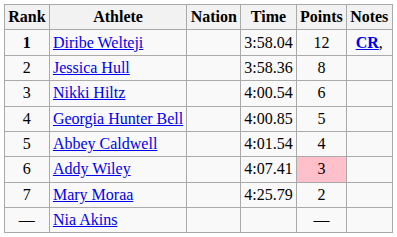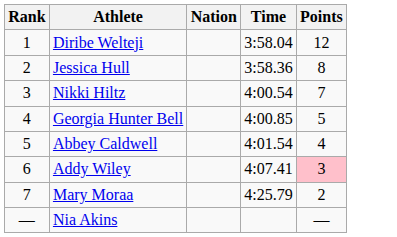 <table class="wikitable mw-datatable sortable" style="text-align:center;">
 <tr>
 <th scope="col" style="width: 10px;">Rank</th>
 <th scope="col">Athlete</th>
 <th scope="col">Nation</th>
 <th scope="col">Time</th>
 <th scope="col">Points</th>
-<th scope="col">Notes</th>
 </tr>
 <tr>
-<td><strong>1</strong></td>
+<td>1</td>
 <td align="left"><a href='#'>Diribe Welteji</a> </td>
 <td align="left"></td>
 <td>3:58.04</td>
 <td>12</td>
-<td><strong><a href='#'>CR</a></strong>, </td>
 </tr>
 <tr>
 <td>2</td>
 <td align="left"><a href='#'>Jessica Hull</a> </td>
 <td align="left"></td>
 <td>3:58.36</td>
 <td>8</td>
-<td></td>
 </tr>
 <tr>
 <td>3</td>
 <td align="left"><a href='#'>Nikki Hiltz</a> </td>
 <td align="left"></td>
 <td>4:00.54</td>
-<td>6</td>
-<td></td>
+<td>7</td>
 </tr>
 <tr>
 <td>4</td>
 <td align="left"><a href='#'>Georgia Hunter Bell</a> </td>
 <td align="left"></td>
 <td>4:00.85</td>
 <td>5</td>
-<td></td>
 </tr>
 <tr>
 <td>5</td>
 <td align="left"><a href='#'>Abbey Caldwell</a> </td>
 <td align="left"></td>
 <td>4:01.54</td>
 <td>4</td>
-<td></td>
 </tr>
 <tr>
 <td>6</td>
 <td align="left"><a href='#'>Addy Wiley</a> </td>
 <td align="left"></td>
 <td>4:07.41</td>
 <td style="background: pink;">3</td>
-<td></td>
 </tr>
 <tr>
 <td>7</td>
 <td align="left"><a href='#'>Mary Moraa</a> </td>
 <td align="left"></td>
 <td>4:25.79</td>
 <td>2</td>
-<td></td>
 </tr>
 <tr>
 <td>—</td>
 <td align="left"><a href='#'>Nia Akins</a> </td>
 <td align="left"></td>
 <td></td>
 <td>—</td>
-<td></td>
 </tr>
 </table>
